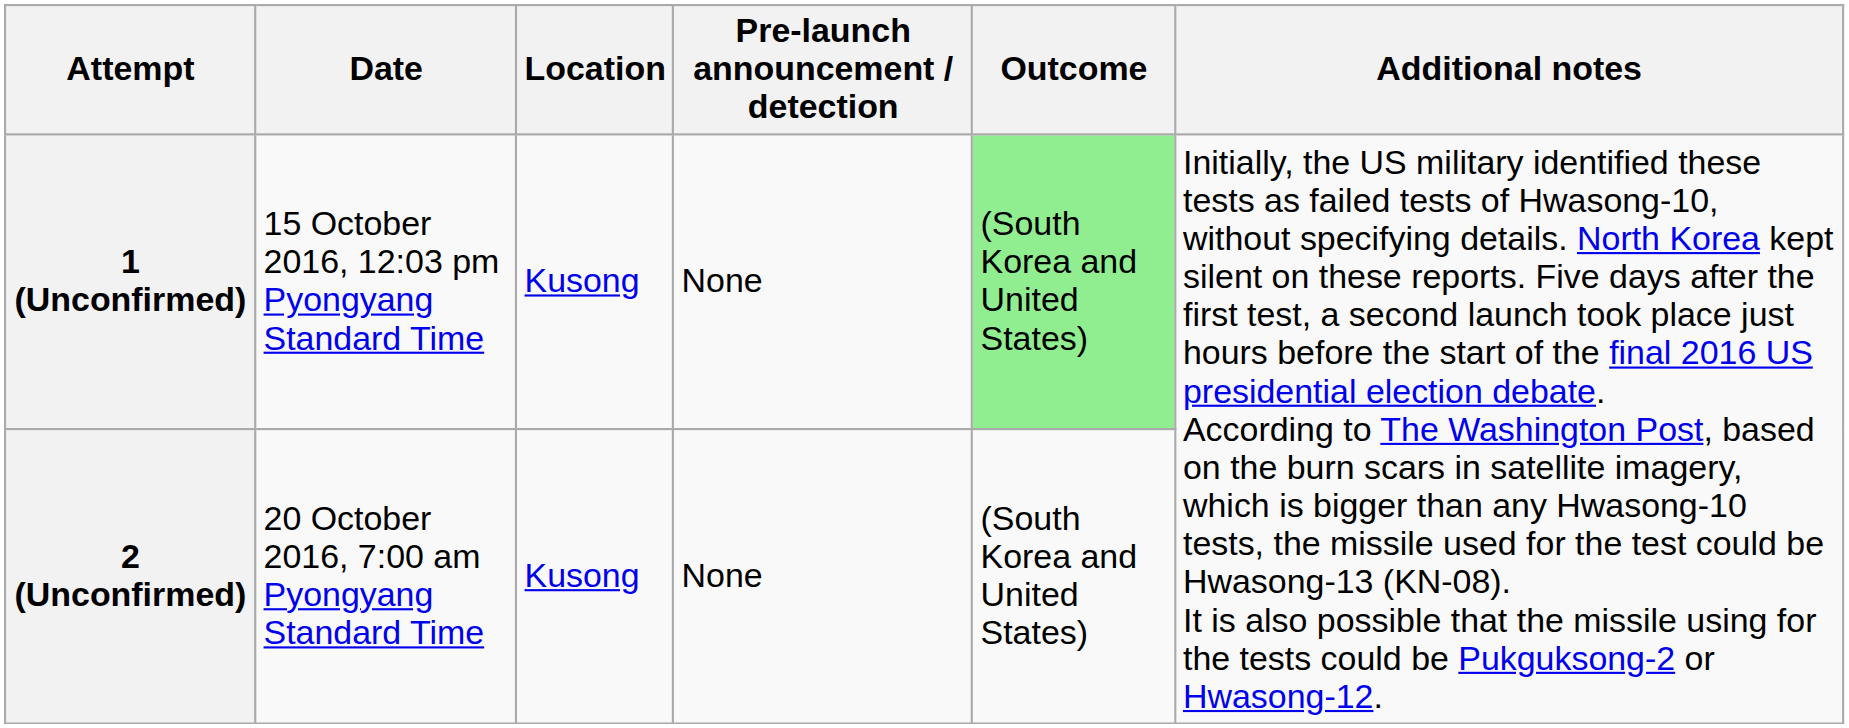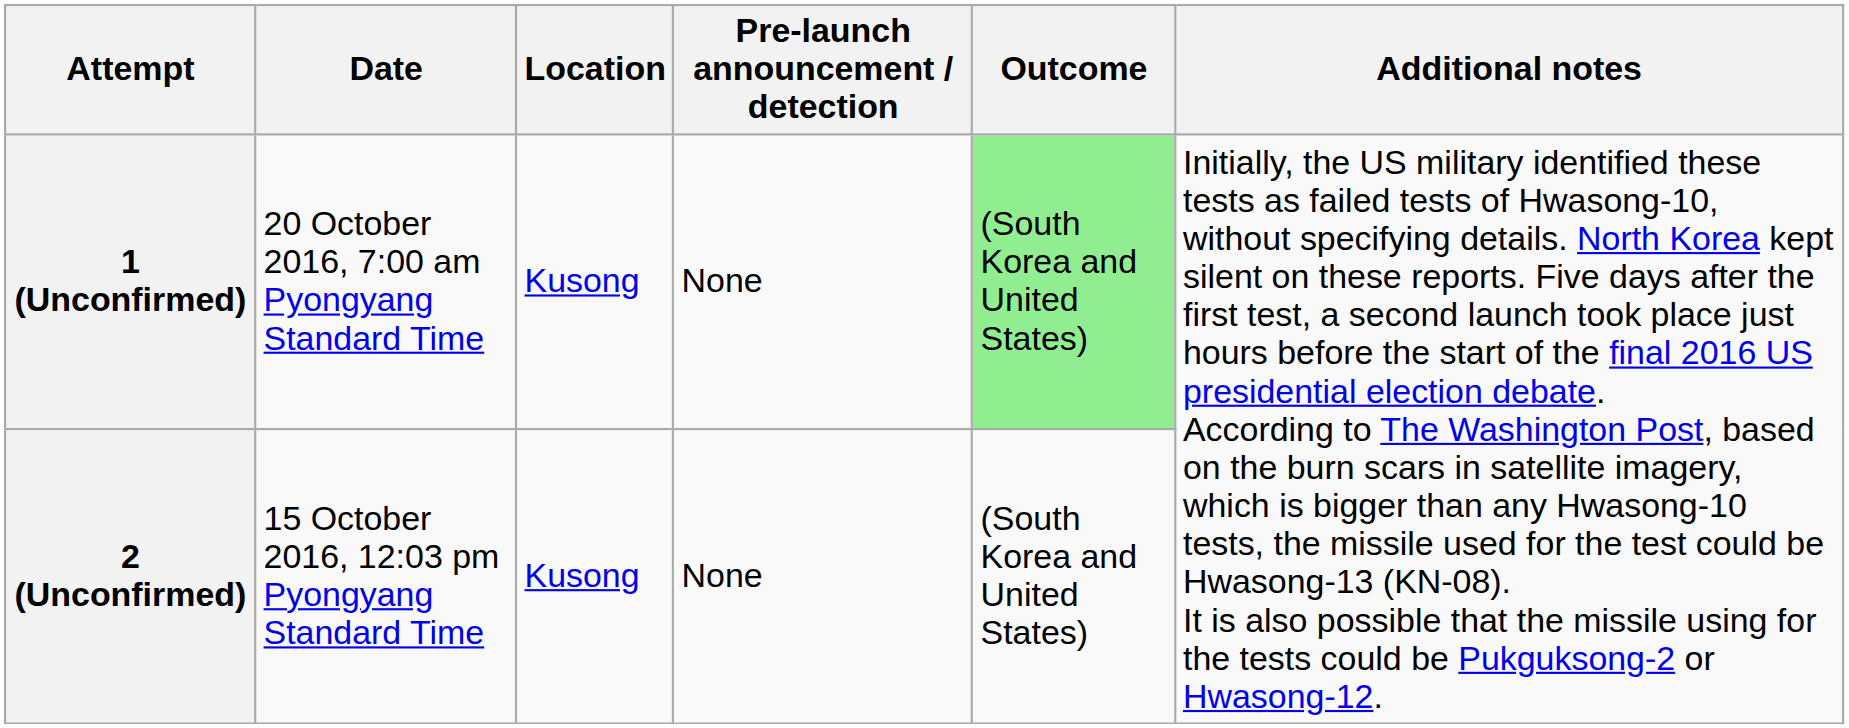 <table class="wikitable">
 <tr>
 <th scope="col">Attempt</th>
 <th scope="col">Date</th>
 <th scope="col">Location</th>
 <th scope="col">Pre-launch announcement / detection</th>
 <th scope="col">Outcome</th>
 <th scope="col">Additional notes</th>
 </tr>
 <tr>
 <th scope="row">1 (Unconfirmed)</th>
-<td>15 October 2016, 12:03 pm <a href='#'>Pyongyang Standard Time</a></td>
+<td>20 October 2016, 7:00 am <a href='#'>Pyongyang Standard Time</a></td>
 <td><a href='#'>Kusong</a></td>
 <td>None</td>
 <td style="background: lightgreen;"> (South Korea and United States)</td>
 <td rowspan="2">Initially, the US military identified these tests as failed tests of Hwasong-10, without specifying details. <a href='#'>North Korea</a> kept silent on these reports. Five days after the first test, a second launch took place just hours before the start of the <a href='#'>final 2016 US presidential election debate</a>.<br>According to <a href='#'>The Washington Post</a>, based on the burn scars in satellite imagery, which is bigger than any Hwasong-10 tests, the missile used for the test could be Hwasong-13 (KN-08).<br>It is also possible that the missile using for the tests could be <a href='#'>Pukguksong-2</a> or <a href='#'>Hwasong-12</a>.</td>
 </tr>
 <tr>
 <th scope="row">2 (Unconfirmed)</th>
-<td>20 October 2016, 7:00 am <a href='#'>Pyongyang Standard Time</a></td>
+<td>15 October 2016, 12:03 pm <a href='#'>Pyongyang Standard Time</a></td>
 <td><a href='#'>Kusong</a></td>
 <td>None</td>
 <td> (South Korea and United States)</td>
 </tr>
 <tr>
 </tr>
 </table>
